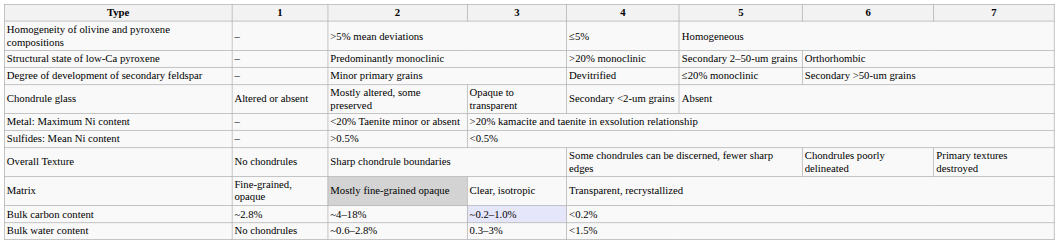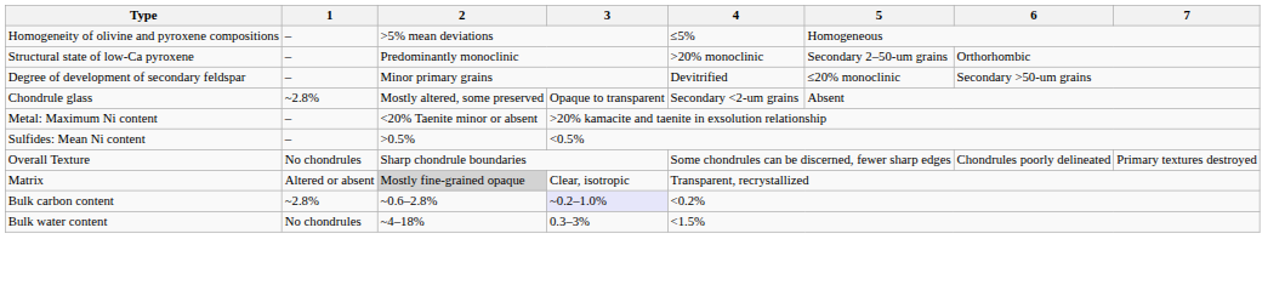 <table class="wikitable">
 <tr>
 <th>Type</th>
 <th>1</th>
 <th>2</th>
 <th>3</th>
 <th>4</th>
 <th>5</th>
 <th>6</th>
 <th>7</th>
 </tr>
 <tr>
 <td>Homogeneity of olivine and pyroxene compositions</td>
 <td>–</td>
 <td colspan="2">>5% mean deviations</td>
 <td>≤5%</td>
 <td colspan="3">Homogeneous</td>
 </tr>
 <tr>
 <td>Structural state of low-Ca pyroxene</td>
 <td>–</td>
 <td colspan="2">Predominantly monoclinic</td>
 <td>>20% monoclinic</td>
 <td>Secondary 2–50-um grains</td>
 <td colspan="2">Orthorhombic</td>
 </tr>
 <tr>
 <td>Degree of development of secondary feldspar</td>
 <td>–</td>
 <td colspan="2">Minor primary grains</td>
 <td>Devitrified</td>
 <td>≤20% monoclinic</td>
 <td colspan="2">Secondary >50-um grains</td>
 </tr>
 <tr>
 <td>Chondrule glass</td>
-<td>Altered or absent</td>
+<td>~2.8%</td>
 <td>Mostly altered, some preserved</td>
 <td>Opaque to transparent</td>
 <td>Secondary <2-um grains</td>
 <td colspan="3">Absent</td>
 </tr>
 <tr>
 <td>Metal: Maximum Ni content</td>
 <td>–</td>
 <td><20% Taenite minor or absent</td>
 <td colspan="5">>20% kamacite and taenite in exsolution relationship</td>
 </tr>
 <tr>
 <td>Sulfides: Mean Ni content</td>
 <td>–</td>
 <td>>0.5%</td>
 <td colspan="5"><0.5%</td>
 </tr>
 <tr>
 <td>Overall Texture</td>
 <td>No chondrules</td>
 <td colspan="2">Sharp chondrule boundaries</td>
 <td colspan="2">Some chondrules can be discerned, fewer sharp edges</td>
 <td>Chondrules poorly delineated</td>
 <td>Primary textures destroyed</td>
 </tr>
 <tr>
 <td>Matrix</td>
-<td>Fine-grained, opaque</td>
+<td>Altered or absent</td>
 <td style="background: lightgrey;">Mostly fine-grained opaque</td>
 <td>Clear, isotropic</td>
 <td colspan="4">Transparent, recrystallized</td>
 </tr>
 <tr>
 <td>Bulk carbon content</td>
 <td>~2.8%</td>
-<td>~4–18%</td>
+<td>~0.6–2.8%</td>
 <td style="background: lavender;">~0.2–1.0%</td>
 <td colspan="4"><0.2%</td>
 </tr>
 <tr>
 <td>Bulk water content</td>
 <td>No chondrules</td>
-<td>~0.6–2.8%</td>
+<td>~4–18%</td>
 <td>0.3–3%</td>
 <td colspan="4"><1.5%</td>
 </tr>
 </table>
